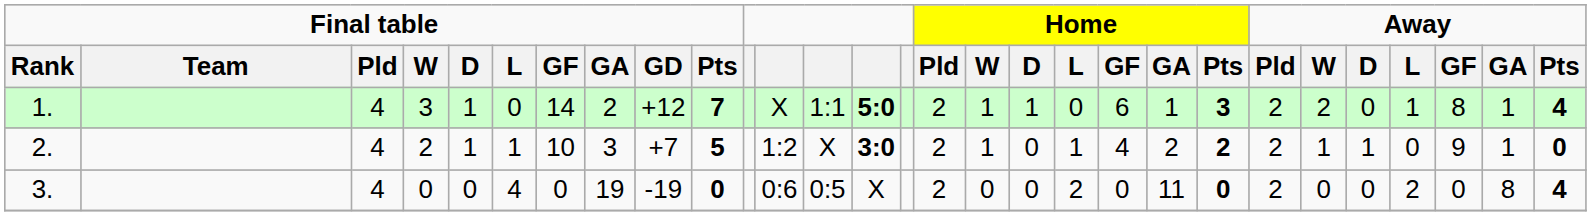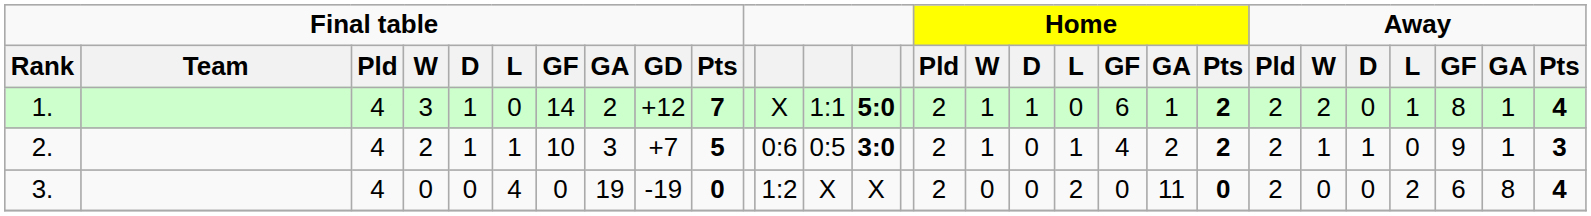 <table class="wikitable">
 <tr>
 <td colspan=10 align=center><strong>Final table</strong></td>
 <td colspan=5></td>
 <td colspan=7 align=center bgcolor=yellow><strong>Home</strong></td>
 <td colspan=7 align=center><strong>Away</strong></td>
 </tr>
 <tr>
 <th bgcolor="#efefef">Rank</th>
 <th bgcolor="#efefef" width="160">Team</th>
 <th bgcolor="#efefef" width="20">Pld</th>
 <th bgcolor="#efefef" width="20">W</th>
 <th bgcolor="#efefef" width="20">D</th>
 <th bgcolor="#efefef" width="20">L</th>
 <th bgcolor="#efefef" width="20">GF</th>
 <th bgcolor="#efefef" width="20">GA</th>
 <th bgcolor="#efefef" width="20">GD</th>
 <th bgcolor="#efefef" width="20">Pts</th>
 <th bgcolor="#efefef"></th>
 <th bgcolor="#efefef" width="20"></th>
 <th bgcolor="#efefef" width="20"></th>
 <th bgcolor="#efefef" width="20"></th>
 <th bgcolor="#efefef"></th>
 <th bgcolor="#efefef" width="20">Pld</th>
 <th bgcolor="#efefef" width="20">W</th>
 <th bgcolor="#efefef" width="20">D</th>
 <th bgcolor="#efefef" width="20">L</th>
 <th bgcolor="#efefef" width="20">GF</th>
 <th bgcolor="#efefef" width="20">GA</th>
 <th bgcolor="#efefef" width="20">Pts</th>
 <th bgcolor="#efefef" width="20">Pld</th>
 <th bgcolor="#efefef" width="20">W</th>
 <th bgcolor="#efefef" width="20">D</th>
 <th bgcolor="#efefef" width="20">L</th>
 <th bgcolor="#efefef" width="20">GF</th>
 <th bgcolor="#efefef" width="20">GA</th>
 <th bgcolor="#efefef" width="20">Pts</th>
 </tr>
 <tr align=center bgcolor=#ccffcc>
 <td>1.</td>
 <td align=left></td>
 <td>4</td>
 <td>3</td>
 <td>1</td>
 <td>0</td>
 <td>14</td>
 <td>2</td>
 <td>+12</td>
 <td><strong>7</strong></td>
 <td></td>
 <td>X</td>
 <td>1:1</td>
 <td><strong>5:0</strong></td>
 <td></td>
 <td>2</td>
 <td>1</td>
 <td>1</td>
 <td>0</td>
 <td>6</td>
 <td>1</td>
-<td><strong>3</strong></td>
+<td><strong>2</strong></td>
 <td>2</td>
 <td>2</td>
 <td>0</td>
 <td>1</td>
 <td>8</td>
 <td>1</td>
 <td><strong>4</strong></td>
 </tr>
 <tr align=center>
 <td>2.</td>
 <td align=left></td>
 <td>4</td>
 <td>2</td>
 <td>1</td>
 <td>1</td>
 <td>10</td>
 <td>3</td>
 <td>+7</td>
 <td><strong>5</strong></td>
 <td></td>
-<td>1:2</td>
-<td>X</td>
+<td>0:6</td>
+<td>0:5</td>
 <td><strong>3:0</strong></td>
 <td></td>
 <td>2</td>
 <td>1</td>
 <td>0</td>
 <td>1</td>
 <td>4</td>
 <td>2</td>
 <td><strong>2</strong></td>
 <td>2</td>
 <td>1</td>
 <td>1</td>
 <td>0</td>
 <td>9</td>
 <td>1</td>
-<td><strong>0</strong></td>
+<td><strong>3</strong></td>
 </tr>
 <tr align=center>
 <td>3.</td>
 <td align=left></td>
 <td>4</td>
 <td>0</td>
 <td>0</td>
 <td>4</td>
 <td>0</td>
 <td>19</td>
 <td>-19</td>
 <td><strong>0</strong></td>
 <td></td>
-<td>0:6</td>
-<td>0:5</td>
+<td>1:2</td>
+<td>X</td>
 <td>X</td>
 <td></td>
 <td>2</td>
 <td>0</td>
 <td>0</td>
 <td>2</td>
 <td>0</td>
 <td>11</td>
 <td><strong>0</strong></td>
 <td>2</td>
 <td>0</td>
 <td>0</td>
 <td>2</td>
-<td>0</td>
+<td>6</td>
 <td>8</td>
 <td><strong>4</strong></td>
 </tr>
 <tr align=center>
 </tr>
 </table>
